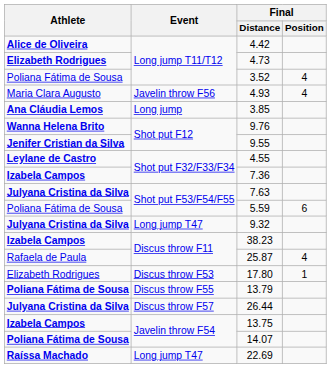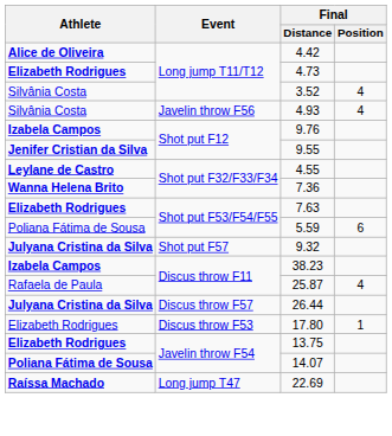 <table class=wikitable style="font-size:90%">
 <tr>
 <th rowspan="2">Athlete</th>
 <th rowspan="2">Event</th>
 <th colspan="2">Final</th>
 </tr>
 <tr style="font-size:95%">
 <th>Distance</th>
 <th>Position</th>
 </tr>
 <tr align=center>
 <td align=left><strong><a href='#'>Alice de Oliveira</a></strong></td>
 <td align=left rowspan=3><a href='#'>Long jump T11/T12</a></td>
 <td>4.42</td>
 <td></td>
 </tr>
 <tr align=center>
 <td align=left><strong><a href='#'>Elizabeth Rodrigues</a></strong></td>
 <td>4.73</td>
 <td></td>
 </tr>
 <tr align=center>
-<td align=left><a href='#'>Poliana Fátima de Sousa</a></td>
+<td align=left><a href='#'>Silvânia Costa</a></td>
 <td>3.52</td>
 <td>4</td>
 </tr>
 <tr align=center>
-<td align=left><a href='#'>Maria Clara Augusto</a></td>
+<td align=left><a href='#'>Silvânia Costa</a></td>
 <td align=left><a href='#'>Javelin throw F56</a></td>
 <td>4.93</td>
 <td>4</td>
 </tr>
 <tr align=center>
-<td align=left><strong><a href='#'>Ana Cláudia Lemos</a></strong></td>
-<td align=left><a href='#'>Long jump </a></td>
-<td>3.85</td>
-<td></td>
-</tr>
-<tr align=center>
-<td align=left><strong><a href='#'>Wanna Helena Brito</a></strong></td>
+<td align=left><strong><a href='#'>Izabela Campos</a></strong></td>
 <td align=left rowspan=2><a href='#'>Shot put F12</a></td>
 <td>9.76</td>
 <td></td>
 </tr>
 <tr align=center>
 <td align=left><strong><a href='#'>Jenifer Cristian da Silva</a></strong></td>
 <td>9.55</td>
 <td></td>
 </tr>
 <tr align=center>
 <td align=left><strong><a href='#'>Leylane de Castro</a></strong></td>
 <td align=left rowspan=2><a href='#'>Shot put F32/F33/F34</a></td>
 <td>4.55</td>
 <td></td>
 </tr>
 <tr align=center>
-<td align=left><strong><a href='#'>Izabela Campos</a></strong></td>
+<td align=left><strong><a href='#'>Wanna Helena Brito</a></strong></td>
 <td>7.36</td>
 <td></td>
 </tr>
 <tr align=center>
-<td align=left><strong><a href='#'>Julyana Cristina da Silva</a></strong></td>
+<td align=left><strong><a href='#'>Elizabeth Rodrigues</a></strong></td>
 <td align=left rowspan=2><a href='#'>Shot put F53/F54/F55</a></td>
 <td>7.63</td>
 <td></td>
 </tr>
 <tr align=center>
 <td align=left><a href='#'>Poliana Fátima de Sousa</a></td>
 <td>5.59</td>
 <td>6</td>
 </tr>
 <tr align=center>
 <td align=left><strong><a href='#'>Julyana Cristina da Silva</a></strong></td>
-<td align=left><a href='#'>Long jump T47</a></td>
+<td align=left><a href='#'>Shot put F57</a></td>
 <td>9.32</td>
 <td></td>
 </tr>
 <tr align=center>
 <td align=left><strong><a href='#'>Izabela Campos</a></strong></td>
 <td align=left rowspan=2><a href='#'>Discus throw F11</a></td>
 <td>38.23</td>
 <td></td>
 </tr>
 <tr align=center>
 <td align=left><a href='#'>Rafaela de Paula</a></td>
 <td>25.87</td>
 <td>4</td>
 </tr>
 <tr align=center>
+<td align=left><strong><a href='#'>Julyana Cristina da Silva</a></strong></td>
+<td align=left><a href='#'>Discus throw F57</a></td>
+<td>26.44</td>
+<td></td>
+</tr>
+<tr align=center>
 <td align=left><a href='#'>Elizabeth Rodrigues</a></td>
 <td align=left><a href='#'>Discus throw F53</a></td>
 <td>17.80</td>
 <td>1</td>
 </tr>
 <tr align=center>
-<td align=left><strong><a href='#'>Poliana Fátima de Sousa</a></strong></td>
-<td align=left><a href='#'>Discus throw F55</a></td>
-<td>13.79</td>
-<td></td>
-</tr>
-<tr align=center>
-<td align=left><strong><a href='#'>Julyana Cristina da Silva</a></strong></td>
-<td align=left><a href='#'>Discus throw F57</a></td>
-<td>26.44</td>
-<td></td>
-</tr>
-<tr align=center>
-<td align=left><strong><a href='#'>Izabela Campos</a></strong></td>
+<td align=left><strong><a href='#'>Elizabeth Rodrigues</a></strong></td>
 <td align=left rowspan=2><a href='#'>Javelin throw F54</a></td>
 <td>13.75</td>
 <td></td>
 </tr>
 <tr align=center>
 <td align=left><strong><a href='#'>Poliana Fátima de Sousa</a></strong></td>
 <td>14.07</td>
 <td></td>
 </tr>
 <tr align=center>
 <td align=left><strong><a href='#'>Raíssa Machado</a></strong></td>
 <td align=left><a href='#'>Long jump T47</a></td>
 <td>22.69</td>
 <td></td>
 </tr>
 </table>
